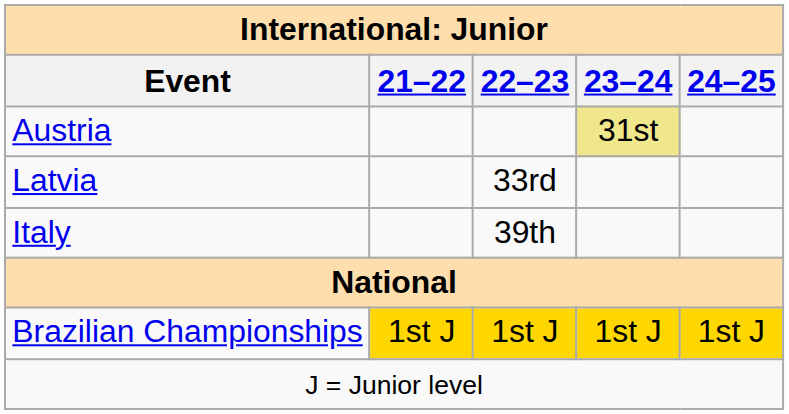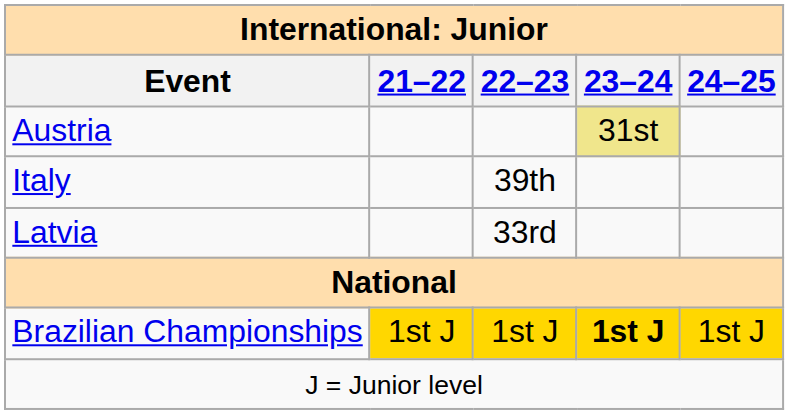 <table class="wikitable" style="text-align:center">
 <tr>
 <th colspan="5" align="center" style="background-color: #ffdead; ">International: Junior</th>
 </tr>
 <tr>
 <th>Event</th>
 <th><a href='#'>21–22</a></th>
 <th><a href='#'>22–23</a></th>
 <th><a href='#'>23–24</a></th>
 <th><a href='#'>24–25</a></th>
 </tr>
 <tr>
 <td align=left> <a href='#'>Austria</a></td>
 <td></td>
 <td></td>
 <td style="background: khaki;">31st</td>
 <td></td>
 </tr>
 <tr>
-<td align=left> <a href='#'>Latvia</a></td>
+<td align=left> <a href='#'>Italy</a></td>
 <td></td>
-<td>33rd</td>
+<td>39th</td>
 <td></td>
 <td></td>
 </tr>
 <tr>
-<td align=left> <a href='#'>Italy</a></td>
+<td align=left> <a href='#'>Latvia</a></td>
 <td></td>
-<td>39th</td>
+<td>33rd</td>
 <td></td>
 <td></td>
 </tr>
 <tr>
 <th colspan="5" align="center" style="background-color: #ffdead; ">National</th>
 </tr>
 <tr>
 <td align="left"><a href='#'>Brazilian Championships</a></td>
 <td bgcolor=gold>1st J</td>
 <td bgcolor=gold>1st J</td>
-<td bgcolor=gold>1st J</td>
+<td bgcolor=gold><strong>1st J</strong></td>
 <td bgcolor=gold>1st J</td>
 </tr>
 <tr>
 <td colspan="5" align="center"><small> J = Junior level</small></td>
 </tr>
 </table>
